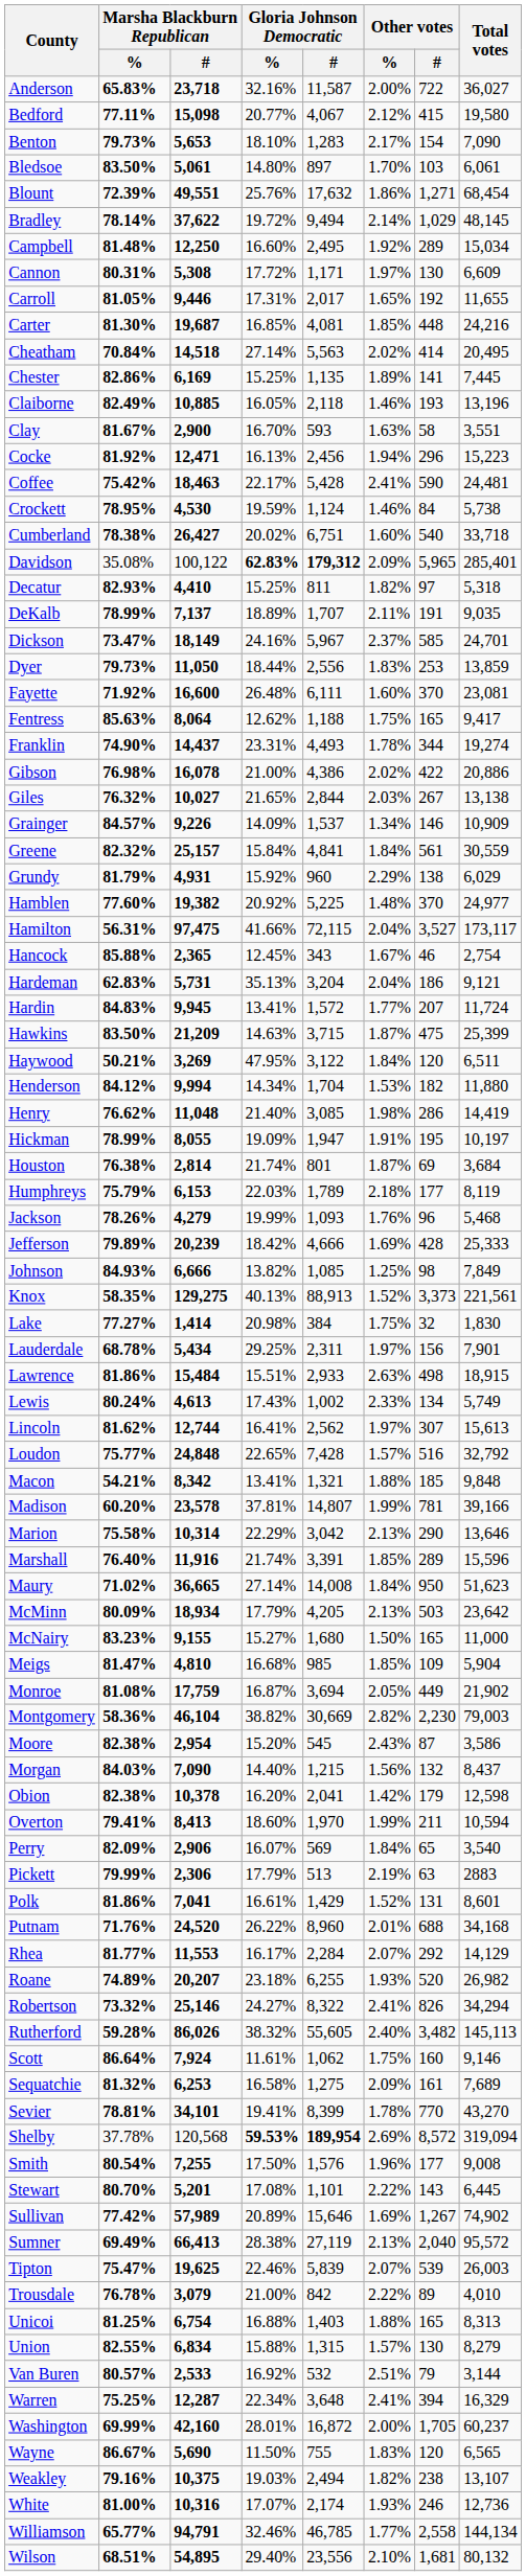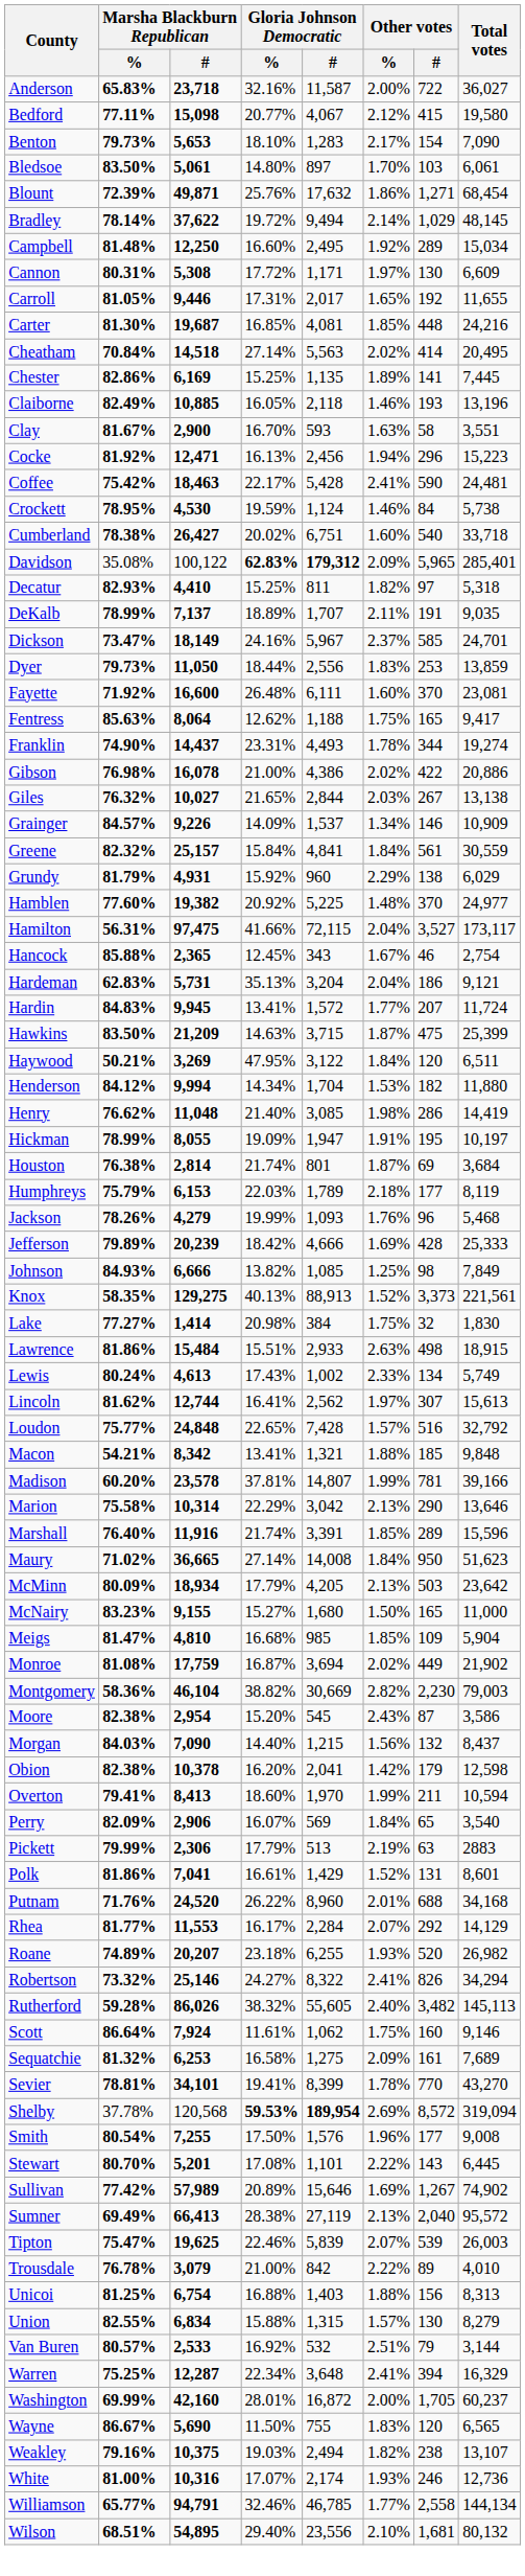 <table class="wikitable sortable">
 <tr>
 <th colspan="1" rowspan="2" style="text-align:center">County</th>
 <th colspan="2" >Marsha Blackburn<br><em>Republican</em></th>
 <th colspan="2" >Gloria Johnson<br><em>Democratic</em></th>
 <th colspan="2" style="text-align: center;">Other votes</th>
 <th colspan="1" rowspan="2" style="text-align: center;">Total<br>votes</th>
 </tr>
 <tr>
 <th colspan="1" >%</th>
 <th colspan="1" >#</th>
 <th colspan="1" >%</th>
 <th colspan="1" >#</th>
 <th colspan="1" style="text-align: center;">%</th>
 <th colspan="1" style="text-align: center;">#</th>
 </tr>
 <tr>
 <td><a href='#'>Anderson</a></td>
 <td><strong>65.83%</strong></td>
 <td><strong>23,718</strong></td>
 <td>32.16%</td>
 <td>11,587</td>
 <td>2.00%</td>
 <td>722</td>
 <td>36,027</td>
 </tr>
 <tr>
 <td><a href='#'>Bedford</a></td>
 <td><strong>77.11%</strong></td>
 <td><strong>15,098</strong></td>
 <td>20.77%</td>
 <td>4,067</td>
 <td>2.12%</td>
 <td>415</td>
 <td>19,580</td>
 </tr>
 <tr>
 <td><a href='#'>Benton</a></td>
 <td><strong>79.73%</strong></td>
 <td><strong>5,653</strong></td>
 <td>18.10%</td>
 <td>1,283</td>
 <td>2.17%</td>
 <td>154</td>
 <td>7,090</td>
 </tr>
 <tr>
 <td><a href='#'>Bledsoe</a></td>
 <td><strong>83.50%</strong></td>
 <td><strong>5,061</strong></td>
 <td>14.80%</td>
 <td>897</td>
 <td>1.70%</td>
 <td>103</td>
 <td>6,061</td>
 </tr>
 <tr>
 <td><a href='#'>Blount</a></td>
 <td><strong>72.39%</strong></td>
-<td><strong>49,551</strong></td>
+<td><strong>49,871</strong></td>
 <td>25.76%</td>
 <td>17,632</td>
 <td>1.86%</td>
 <td>1,271</td>
 <td>68,454</td>
 </tr>
 <tr>
 <td><a href='#'>Bradley</a></td>
 <td><strong>78.14%</strong></td>
 <td><strong>37,622</strong></td>
 <td>19.72%</td>
 <td>9,494</td>
 <td>2.14%</td>
 <td>1,029</td>
 <td>48,145</td>
 </tr>
 <tr>
 <td><a href='#'>Campbell</a></td>
 <td><strong>81.48%</strong></td>
 <td><strong>12,250</strong></td>
 <td>16.60%</td>
 <td>2,495</td>
 <td>1.92%</td>
 <td>289</td>
 <td>15,034</td>
 </tr>
 <tr>
 <td><a href='#'>Cannon</a></td>
 <td><strong>80.31%</strong></td>
 <td><strong>5,308</strong></td>
 <td>17.72%</td>
 <td>1,171</td>
 <td>1.97%</td>
 <td>130</td>
 <td>6,609</td>
 </tr>
 <tr>
 <td><a href='#'>Carroll</a></td>
 <td><strong>81.05%</strong></td>
 <td><strong>9,446</strong></td>
 <td>17.31%</td>
 <td>2,017</td>
 <td>1.65%</td>
 <td>192</td>
 <td>11,655</td>
 </tr>
 <tr>
 <td><a href='#'>Carter</a></td>
 <td><strong>81.30%</strong></td>
 <td><strong>19,687</strong></td>
 <td>16.85%</td>
 <td>4,081</td>
 <td>1.85%</td>
 <td>448</td>
 <td>24,216</td>
 </tr>
 <tr>
 <td><a href='#'>Cheatham</a></td>
 <td><strong>70.84%</strong></td>
 <td><strong>14,518</strong></td>
 <td>27.14%</td>
 <td>5,563</td>
 <td>2.02%</td>
 <td>414</td>
 <td>20,495</td>
 </tr>
 <tr>
 <td><a href='#'>Chester</a></td>
 <td><strong>82.86%</strong></td>
 <td><strong>6,169</strong></td>
 <td>15.25%</td>
 <td>1,135</td>
 <td>1.89%</td>
 <td>141</td>
 <td>7,445</td>
 </tr>
 <tr>
 <td><a href='#'>Claiborne</a></td>
 <td><strong>82.49%</strong></td>
 <td><strong>10,885</strong></td>
 <td>16.05%</td>
 <td>2,118</td>
 <td>1.46%</td>
 <td>193</td>
 <td>13,196</td>
 </tr>
 <tr>
 <td><a href='#'>Clay</a></td>
 <td><strong>81.67%</strong></td>
 <td><strong>2,900</strong></td>
 <td>16.70%</td>
 <td>593</td>
 <td>1.63%</td>
 <td>58</td>
 <td>3,551</td>
 </tr>
 <tr>
 <td><a href='#'>Cocke</a></td>
 <td><strong>81.92%</strong></td>
 <td><strong>12,471</strong></td>
 <td>16.13%</td>
 <td>2,456</td>
 <td>1.94%</td>
 <td>296</td>
 <td>15,223</td>
 </tr>
 <tr>
 <td><a href='#'>Coffee</a></td>
 <td><strong>75.42%</strong></td>
 <td><strong>18,463</strong></td>
 <td>22.17%</td>
 <td>5,428</td>
 <td>2.41%</td>
 <td>590</td>
 <td>24,481</td>
 </tr>
 <tr>
 <td><a href='#'>Crockett</a></td>
 <td><strong>78.95%</strong></td>
 <td><strong>4,530</strong></td>
 <td>19.59%</td>
 <td>1,124</td>
 <td>1.46%</td>
 <td>84</td>
 <td>5,738</td>
 </tr>
 <tr>
 <td><a href='#'>Cumberland</a></td>
 <td><strong>78.38%</strong></td>
 <td><strong>26,427</strong></td>
 <td>20.02%</td>
 <td>6,751</td>
 <td>1.60%</td>
 <td>540</td>
 <td>33,718</td>
 </tr>
 <tr>
 <td><a href='#'>Davidson</a></td>
 <td>35.08%</td>
 <td>100,122</td>
 <td><strong>62.83%</strong></td>
 <td><strong>179,312</strong></td>
 <td>2.09%</td>
 <td>5,965</td>
 <td>285,401</td>
 </tr>
 <tr>
 <td><a href='#'>Decatur</a></td>
 <td><strong>82.93%</strong></td>
 <td><strong>4,410</strong></td>
 <td>15.25%</td>
 <td>811</td>
 <td>1.82%</td>
 <td>97</td>
 <td>5,318</td>
 </tr>
 <tr>
 <td><a href='#'>DeKalb</a></td>
 <td><strong>78.99%</strong></td>
 <td><strong>7,137</strong></td>
 <td>18.89%</td>
 <td>1,707</td>
 <td>2.11%</td>
 <td>191</td>
 <td>9,035</td>
 </tr>
 <tr>
 <td><a href='#'>Dickson</a></td>
 <td><strong>73.47%</strong></td>
 <td><strong>18,149</strong></td>
 <td>24.16%</td>
 <td>5,967</td>
 <td>2.37%</td>
 <td>585</td>
 <td>24,701</td>
 </tr>
 <tr>
 <td><a href='#'>Dyer</a></td>
 <td><strong>79.73%</strong></td>
 <td><strong>11,050</strong></td>
 <td>18.44%</td>
 <td>2,556</td>
 <td>1.83%</td>
 <td>253</td>
 <td>13,859</td>
 </tr>
 <tr>
 <td><a href='#'>Fayette</a></td>
 <td><strong>71.92%</strong></td>
 <td><strong>16,600</strong></td>
 <td>26.48%</td>
 <td>6,111</td>
 <td>1.60%</td>
 <td>370</td>
 <td>23,081</td>
 </tr>
 <tr>
 <td><a href='#'>Fentress</a></td>
 <td><strong>85.63%</strong></td>
 <td><strong>8,064</strong></td>
 <td>12.62%</td>
 <td>1,188</td>
 <td>1.75%</td>
 <td>165</td>
 <td>9,417</td>
 </tr>
 <tr>
 <td><a href='#'>Franklin</a></td>
 <td><strong>74.90%</strong></td>
 <td><strong>14,437</strong></td>
 <td>23.31%</td>
 <td>4,493</td>
 <td>1.78%</td>
 <td>344</td>
 <td>19,274</td>
 </tr>
 <tr>
 <td><a href='#'>Gibson</a></td>
 <td><strong>76.98%</strong></td>
 <td><strong>16,078</strong></td>
 <td>21.00%</td>
 <td>4,386</td>
 <td>2.02%</td>
 <td>422</td>
 <td>20,886</td>
 </tr>
 <tr>
 <td><a href='#'>Giles</a></td>
 <td><strong>76.32%</strong></td>
 <td><strong>10,027</strong></td>
 <td>21.65%</td>
 <td>2,844</td>
 <td>2.03%</td>
 <td>267</td>
 <td>13,138</td>
 </tr>
 <tr>
 <td><a href='#'>Grainger</a></td>
 <td><strong>84.57%</strong></td>
 <td><strong>9,226</strong></td>
 <td>14.09%</td>
 <td>1,537</td>
 <td>1.34%</td>
 <td>146</td>
 <td>10,909</td>
 </tr>
 <tr>
 <td><a href='#'>Greene</a></td>
 <td><strong>82.32%</strong></td>
 <td><strong>25,157</strong></td>
 <td>15.84%</td>
 <td>4,841</td>
 <td>1.84%</td>
 <td>561</td>
 <td>30,559</td>
 </tr>
 <tr>
 <td><a href='#'>Grundy</a></td>
 <td><strong>81.79%</strong></td>
 <td><strong>4,931</strong></td>
 <td>15.92%</td>
 <td>960</td>
 <td>2.29%</td>
 <td>138</td>
 <td>6,029</td>
 </tr>
 <tr>
 <td><a href='#'>Hamblen</a></td>
 <td><strong>77.60%</strong></td>
 <td><strong>19,382</strong></td>
 <td>20.92%</td>
 <td>5,225</td>
 <td>1.48%</td>
 <td>370</td>
 <td>24,977</td>
 </tr>
 <tr>
 <td><a href='#'>Hamilton</a></td>
 <td><strong>56.31%</strong></td>
 <td><strong>97,475</strong></td>
 <td>41.66%</td>
 <td>72,115</td>
 <td>2.04%</td>
 <td>3,527</td>
 <td>173,117</td>
 </tr>
 <tr>
 <td><a href='#'>Hancock</a></td>
 <td><strong>85.88%</strong></td>
 <td><strong>2,365</strong></td>
 <td>12.45%</td>
 <td>343</td>
 <td>1.67%</td>
 <td>46</td>
 <td>2,754</td>
 </tr>
 <tr>
 <td><a href='#'>Hardeman</a></td>
 <td><strong>62.83%</strong></td>
 <td><strong>5,731</strong></td>
 <td>35.13%</td>
 <td>3,204</td>
 <td>2.04%</td>
 <td>186</td>
 <td>9,121</td>
 </tr>
 <tr>
 <td><a href='#'>Hardin</a></td>
 <td><strong>84.83%</strong></td>
 <td><strong>9,945</strong></td>
 <td>13.41%</td>
 <td>1,572</td>
 <td>1.77%</td>
 <td>207</td>
 <td>11,724</td>
 </tr>
 <tr>
 <td><a href='#'>Hawkins</a></td>
 <td><strong>83.50%</strong></td>
 <td><strong>21,209</strong></td>
 <td>14.63%</td>
 <td>3,715</td>
 <td>1.87%</td>
 <td>475</td>
 <td>25,399</td>
 </tr>
 <tr>
 <td><a href='#'>Haywood</a></td>
 <td><strong>50.21%</strong></td>
 <td><strong>3,269</strong></td>
 <td>47.95%</td>
 <td>3,122</td>
 <td>1.84%</td>
 <td>120</td>
 <td>6,511</td>
 </tr>
 <tr>
 <td><a href='#'>Henderson</a></td>
 <td><strong>84.12%</strong></td>
 <td><strong>9,994</strong></td>
 <td>14.34%</td>
 <td>1,704</td>
 <td>1.53%</td>
 <td>182</td>
 <td>11,880</td>
 </tr>
 <tr>
 <td><a href='#'>Henry</a></td>
 <td><strong>76.62%</strong></td>
 <td><strong>11,048</strong></td>
 <td>21.40%</td>
 <td>3,085</td>
 <td>1.98%</td>
 <td>286</td>
 <td>14,419</td>
 </tr>
 <tr>
 <td><a href='#'>Hickman</a></td>
 <td><strong>78.99%</strong></td>
 <td><strong>8,055</strong></td>
 <td>19.09%</td>
 <td>1,947</td>
 <td>1.91%</td>
 <td>195</td>
 <td>10,197</td>
 </tr>
 <tr>
 <td><a href='#'>Houston</a></td>
 <td><strong>76.38%</strong></td>
 <td><strong>2,814</strong></td>
 <td>21.74%</td>
 <td>801</td>
 <td>1.87%</td>
 <td>69</td>
 <td>3,684</td>
 </tr>
 <tr>
 <td><a href='#'>Humphreys</a></td>
 <td><strong>75.79%</strong></td>
 <td><strong>6,153</strong></td>
 <td>22.03%</td>
 <td>1,789</td>
 <td>2.18%</td>
 <td>177</td>
 <td>8,119</td>
 </tr>
 <tr>
 <td><a href='#'>Jackson</a></td>
 <td><strong>78.26%</strong></td>
 <td><strong>4,279</strong></td>
 <td>19.99%</td>
 <td>1,093</td>
 <td>1.76%</td>
 <td>96</td>
 <td>5,468</td>
 </tr>
 <tr>
 <td><a href='#'>Jefferson</a></td>
 <td><strong>79.89%</strong></td>
 <td><strong>20,239</strong></td>
 <td>18.42%</td>
 <td>4,666</td>
 <td>1.69%</td>
 <td>428</td>
 <td>25,333</td>
 </tr>
 <tr>
 <td><a href='#'>Johnson</a></td>
 <td><strong>84.93%</strong></td>
 <td><strong>6,666</strong></td>
 <td>13.82%</td>
 <td>1,085</td>
 <td>1.25%</td>
 <td>98</td>
 <td>7,849</td>
 </tr>
 <tr>
 <td><a href='#'>Knox</a></td>
 <td><strong>58.35%</strong></td>
 <td><strong>129,275</strong></td>
 <td>40.13%</td>
 <td>88,913</td>
 <td>1.52%</td>
 <td>3,373</td>
 <td>221,561</td>
 </tr>
 <tr>
 <td><a href='#'>Lake</a></td>
 <td><strong>77.27%</strong></td>
 <td><strong>1,414</strong></td>
 <td>20.98%</td>
 <td>384</td>
 <td>1.75%</td>
 <td>32</td>
 <td>1,830</td>
 </tr>
 <tr>
-<td><a href='#'>Lauderdale</a></td>
-<td><strong>68.78%</strong></td>
-<td><strong>5,434</strong></td>
-<td>29.25%</td>
-<td>2,311</td>
-<td>1.97%</td>
-<td>156</td>
-<td>7,901</td>
-</tr>
-<tr>
 <td><a href='#'>Lawrence</a></td>
 <td><strong>81.86%</strong></td>
 <td><strong>15,484</strong></td>
 <td>15.51%</td>
 <td>2,933</td>
 <td>2.63%</td>
 <td>498</td>
 <td>18,915</td>
 </tr>
 <tr>
 <td><a href='#'>Lewis</a></td>
 <td><strong>80.24%</strong></td>
 <td><strong>4,613</strong></td>
 <td>17.43%</td>
 <td>1,002</td>
 <td>2.33%</td>
 <td>134</td>
 <td>5,749</td>
 </tr>
 <tr>
 <td><a href='#'>Lincoln</a></td>
 <td><strong>81.62%</strong></td>
 <td><strong>12,744</strong></td>
 <td>16.41%</td>
 <td>2,562</td>
 <td>1.97%</td>
 <td>307</td>
 <td>15,613</td>
 </tr>
 <tr>
 <td><a href='#'>Loudon</a></td>
 <td><strong>75.77%</strong></td>
 <td><strong>24,848</strong></td>
 <td>22.65%</td>
 <td>7,428</td>
 <td>1.57%</td>
 <td>516</td>
 <td>32,792</td>
 </tr>
 <tr>
 <td><a href='#'>Macon</a></td>
 <td><strong>54.21%</strong></td>
 <td><strong>8,342</strong></td>
 <td>13.41%</td>
 <td>1,321</td>
 <td>1.88%</td>
 <td>185</td>
 <td>9,848</td>
 </tr>
 <tr>
 <td><a href='#'>Madison</a></td>
 <td><strong>60.20%</strong></td>
 <td><strong>23,578</strong></td>
 <td>37.81%</td>
 <td>14,807</td>
 <td>1.99%</td>
 <td>781</td>
 <td>39,166</td>
 </tr>
 <tr>
 <td><a href='#'>Marion</a></td>
 <td><strong>75.58%</strong></td>
 <td><strong>10,314</strong></td>
 <td>22.29%</td>
 <td>3,042</td>
 <td>2.13%</td>
 <td>290</td>
 <td>13,646</td>
 </tr>
 <tr>
 <td><a href='#'>Marshall</a></td>
 <td><strong>76.40%</strong></td>
 <td><strong>11,916</strong></td>
 <td>21.74%</td>
 <td>3,391</td>
 <td>1.85%</td>
 <td>289</td>
 <td>15,596</td>
 </tr>
 <tr>
 <td><a href='#'>Maury</a></td>
 <td><strong>71.02%</strong></td>
 <td><strong>36,665</strong></td>
 <td>27.14%</td>
 <td>14,008</td>
 <td>1.84%</td>
 <td>950</td>
 <td>51,623</td>
 </tr>
 <tr>
 <td><a href='#'>McMinn</a></td>
 <td><strong>80.09%</strong></td>
 <td><strong>18,934</strong></td>
 <td>17.79%</td>
 <td>4,205</td>
 <td>2.13%</td>
 <td>503</td>
 <td>23,642</td>
 </tr>
 <tr>
 <td><a href='#'>McNairy</a></td>
 <td><strong>83.23%</strong></td>
 <td><strong>9,155</strong></td>
 <td>15.27%</td>
 <td>1,680</td>
 <td>1.50%</td>
 <td>165</td>
 <td>11,000</td>
 </tr>
 <tr>
 <td><a href='#'>Meigs</a></td>
 <td><strong>81.47%</strong></td>
 <td><strong>4,810</strong></td>
 <td>16.68%</td>
 <td>985</td>
 <td>1.85%</td>
 <td>109</td>
 <td>5,904</td>
 </tr>
 <tr>
 <td><a href='#'>Monroe</a></td>
 <td><strong>81.08%</strong></td>
 <td><strong>17,759</strong></td>
 <td>16.87%</td>
 <td>3,694</td>
-<td>2.05%</td>
+<td>2.02%</td>
 <td>449</td>
 <td>21,902</td>
 </tr>
 <tr>
 <td><a href='#'>Montgomery</a></td>
 <td><strong>58.36%</strong></td>
 <td><strong>46,104</strong></td>
 <td>38.82%</td>
 <td>30,669</td>
 <td>2.82%</td>
 <td>2,230</td>
 <td>79,003</td>
 </tr>
 <tr>
 <td><a href='#'>Moore</a></td>
 <td><strong>82.38%</strong></td>
 <td><strong>2,954</strong></td>
 <td>15.20%</td>
 <td>545</td>
 <td>2.43%</td>
 <td>87</td>
 <td>3,586</td>
 </tr>
 <tr>
 <td><a href='#'>Morgan</a></td>
 <td><strong>84.03%</strong></td>
 <td><strong>7,090</strong></td>
 <td>14.40%</td>
 <td>1,215</td>
 <td>1.56%</td>
 <td>132</td>
 <td>8,437</td>
 </tr>
 <tr>
 <td><a href='#'>Obion</a></td>
 <td><strong>82.38%</strong></td>
 <td><strong>10,378</strong></td>
 <td>16.20%</td>
 <td>2,041</td>
 <td>1.42%</td>
 <td>179</td>
 <td>12,598</td>
 </tr>
 <tr>
 <td><a href='#'>Overton</a></td>
 <td><strong>79.41%</strong></td>
 <td><strong>8,413</strong></td>
 <td>18.60%</td>
 <td>1,970</td>
 <td>1.99%</td>
 <td>211</td>
 <td>10,594</td>
 </tr>
 <tr>
 <td><a href='#'>Perry</a></td>
 <td><strong>82.09%</strong></td>
 <td><strong>2,906</strong></td>
 <td>16.07%</td>
 <td>569</td>
 <td>1.84%</td>
 <td>65</td>
 <td>3,540</td>
 </tr>
 <tr>
 <td><a href='#'>Pickett</a></td>
 <td><strong>79.99%</strong></td>
 <td><strong>2,306</strong></td>
 <td>17.79%</td>
 <td>513</td>
 <td>2.19%</td>
 <td>63</td>
 <td>2883</td>
 </tr>
 <tr>
 <td><a href='#'>Polk</a></td>
 <td><strong>81.86%</strong></td>
 <td><strong>7,041</strong></td>
 <td>16.61%</td>
 <td>1,429</td>
 <td>1.52%</td>
 <td>131</td>
 <td>8,601</td>
 </tr>
 <tr>
 <td><a href='#'>Putnam</a></td>
 <td><strong>71.76%</strong></td>
 <td><strong>24,520</strong></td>
 <td>26.22%</td>
 <td>8,960</td>
 <td>2.01%</td>
 <td>688</td>
 <td>34,168</td>
 </tr>
 <tr>
 <td><a href='#'>Rhea</a></td>
 <td><strong>81.77%</strong></td>
 <td><strong>11,553</strong></td>
 <td>16.17%</td>
 <td>2,284</td>
 <td>2.07%</td>
 <td>292</td>
 <td>14,129</td>
 </tr>
 <tr>
 <td><a href='#'>Roane</a></td>
 <td><strong>74.89%</strong></td>
 <td><strong>20,207</strong></td>
 <td>23.18%</td>
 <td>6,255</td>
 <td>1.93%</td>
 <td>520</td>
 <td>26,982</td>
 </tr>
 <tr>
 <td><a href='#'>Robertson</a></td>
 <td><strong>73.32%</strong></td>
 <td><strong>25,146</strong></td>
 <td>24.27%</td>
 <td>8,322</td>
 <td>2.41%</td>
 <td>826</td>
 <td>34,294</td>
 </tr>
 <tr>
 <td><a href='#'>Rutherford</a></td>
 <td><strong>59.28%</strong></td>
 <td><strong>86,026</strong></td>
 <td>38.32%</td>
 <td>55,605</td>
 <td>2.40%</td>
 <td>3,482</td>
 <td>145,113</td>
 </tr>
 <tr>
 <td><a href='#'>Scott</a></td>
 <td><strong>86.64%</strong></td>
 <td><strong>7,924</strong></td>
 <td>11.61%</td>
 <td>1,062</td>
 <td>1.75%</td>
 <td>160</td>
 <td>9,146</td>
 </tr>
 <tr>
 <td><a href='#'>Sequatchie</a></td>
 <td><strong>81.32%</strong></td>
 <td><strong>6,253</strong></td>
 <td>16.58%</td>
 <td>1,275</td>
 <td>2.09%</td>
 <td>161</td>
 <td>7,689</td>
 </tr>
 <tr>
 <td><a href='#'>Sevier</a></td>
 <td><strong>78.81%</strong></td>
 <td><strong>34,101</strong></td>
 <td>19.41%</td>
 <td>8,399</td>
 <td>1.78%</td>
 <td>770</td>
 <td>43,270</td>
 </tr>
 <tr>
 <td><a href='#'>Shelby</a></td>
 <td>37.78%</td>
 <td>120,568</td>
 <td><strong>59.53%</strong></td>
 <td><strong>189,954</strong></td>
 <td>2.69%</td>
 <td>8,572</td>
 <td>319,094</td>
 </tr>
 <tr>
 <td><a href='#'>Smith</a></td>
 <td><strong>80.54%</strong></td>
 <td><strong>7,255</strong></td>
 <td>17.50%</td>
 <td>1,576</td>
 <td>1.96%</td>
 <td>177</td>
 <td>9,008</td>
 </tr>
 <tr>
 <td><a href='#'>Stewart</a></td>
 <td><strong>80.70%</strong></td>
 <td><strong>5,201</strong></td>
 <td>17.08%</td>
 <td>1,101</td>
 <td>2.22%</td>
 <td>143</td>
 <td>6,445</td>
 </tr>
 <tr>
 <td><a href='#'>Sullivan</a></td>
 <td><strong>77.42%</strong></td>
 <td><strong>57,989</strong></td>
 <td>20.89%</td>
 <td>15,646</td>
 <td>1.69%</td>
 <td>1,267</td>
 <td>74,902</td>
 </tr>
 <tr>
 <td><a href='#'>Sumner</a></td>
 <td><strong>69.49%</strong></td>
 <td><strong>66,413</strong></td>
 <td>28.38%</td>
 <td>27,119</td>
 <td>2.13%</td>
 <td>2,040</td>
 <td>95,572</td>
 </tr>
 <tr>
 <td><a href='#'>Tipton</a></td>
 <td><strong>75.47%</strong></td>
 <td><strong>19,625</strong></td>
 <td>22.46%</td>
 <td>5,839</td>
 <td>2.07%</td>
 <td>539</td>
 <td>26,003</td>
 </tr>
 <tr>
 <td><a href='#'>Trousdale</a></td>
 <td><strong>76.78%</strong></td>
 <td><strong>3,079</strong></td>
 <td>21.00%</td>
 <td>842</td>
 <td>2.22%</td>
 <td>89</td>
 <td>4,010</td>
 </tr>
 <tr>
 <td><a href='#'>Unicoi</a></td>
 <td><strong>81.25%</strong></td>
 <td><strong>6,754</strong></td>
 <td>16.88%</td>
 <td>1,403</td>
 <td>1.88%</td>
-<td>165</td>
+<td>156</td>
 <td>8,313</td>
 </tr>
 <tr>
 <td><a href='#'>Union</a></td>
 <td><strong>82.55%</strong></td>
 <td><strong>6,834</strong></td>
 <td>15.88%</td>
 <td>1,315</td>
 <td>1.57%</td>
 <td>130</td>
 <td>8,279</td>
 </tr>
 <tr>
 <td><a href='#'>Van Buren</a></td>
 <td><strong>80.57%</strong></td>
 <td><strong>2,533</strong></td>
 <td>16.92%</td>
 <td>532</td>
 <td>2.51%</td>
 <td>79</td>
 <td>3,144</td>
 </tr>
 <tr>
 <td><a href='#'>Warren</a></td>
 <td><strong>75.25%</strong></td>
 <td><strong>12,287</strong></td>
 <td>22.34%</td>
 <td>3,648</td>
 <td>2.41%</td>
 <td>394</td>
 <td>16,329</td>
 </tr>
 <tr>
 <td><a href='#'>Washington</a></td>
 <td><strong>69.99%</strong></td>
 <td><strong>42,160</strong></td>
 <td>28.01%</td>
 <td>16,872</td>
 <td>2.00%</td>
 <td>1,705</td>
 <td>60,237</td>
 </tr>
 <tr>
 <td><a href='#'>Wayne</a></td>
 <td><strong>86.67%</strong></td>
 <td><strong>5,690</strong></td>
 <td>11.50%</td>
 <td>755</td>
 <td>1.83%</td>
 <td>120</td>
 <td>6,565</td>
 </tr>
 <tr>
 <td><a href='#'>Weakley</a></td>
 <td><strong>79.16%</strong></td>
 <td><strong>10,375</strong></td>
 <td>19.03%</td>
 <td>2,494</td>
 <td>1.82%</td>
 <td>238</td>
 <td>13,107</td>
 </tr>
 <tr>
 <td><a href='#'>White</a></td>
 <td><strong>81.00%</strong></td>
 <td><strong>10,316</strong></td>
 <td>17.07%</td>
 <td>2,174</td>
 <td>1.93%</td>
 <td>246</td>
 <td>12,736</td>
 </tr>
 <tr>
 <td><a href='#'>Williamson</a></td>
 <td><strong>65.77%</strong></td>
 <td><strong>94,791</strong></td>
 <td>32.46%</td>
 <td>46,785</td>
 <td>1.77%</td>
 <td>2,558</td>
 <td>144,134</td>
 </tr>
 <tr>
 <td><a href='#'>Wilson</a></td>
 <td><strong>68.51%</strong></td>
 <td><strong>54,895</strong></td>
 <td>29.40%</td>
 <td>23,556</td>
 <td>2.10%</td>
 <td>1,681</td>
 <td>80,132</td>
 </tr>
 </table>
